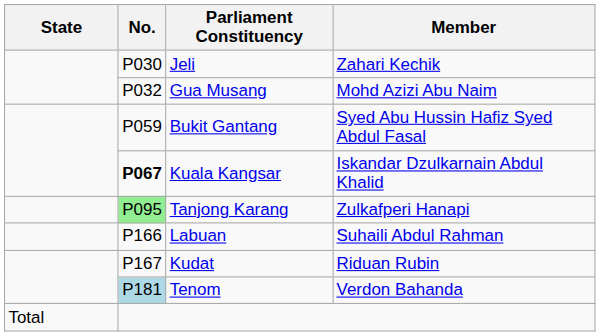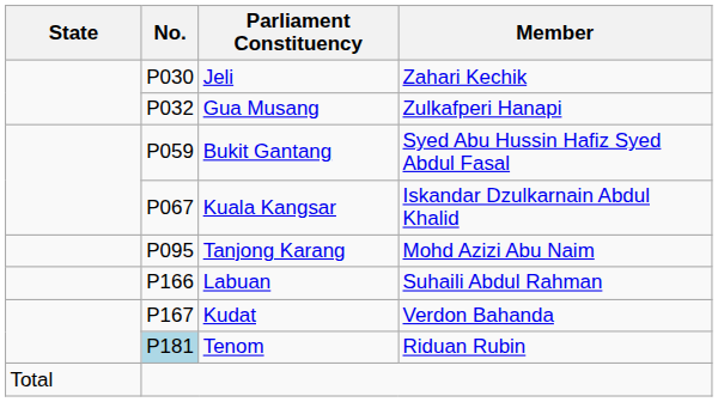 <table class ="wikitable sortable">
 <tr>
 <th style="width:100px;">State</th>
 <th style="width:30px;">No.</th>
 <th style="width:150px;">Parliament Constituency</th>
 <th style="width:240px;">Member</th>
 </tr>
 <tr>
 <td rowspan=2></td>
 <td>P030</td>
 <td><a href='#'>Jeli</a></td>
 <td><a href='#'>Zahari Kechik</a></td>
 </tr>
 <tr>
 <td>P032</td>
 <td><a href='#'>Gua Musang</a></td>
-<td><a href='#'>Mohd Azizi Abu Naim</a></td>
+<td><a href='#'>Zulkafperi Hanapi</a></td>
 </tr>
 <tr>
 <td rowspan=2></td>
 <td>P059</td>
 <td><a href='#'>Bukit Gantang</a></td>
 <td><a href='#'>Syed Abu Hussin Hafiz Syed Abdul Fasal</a></td>
 </tr>
 <tr>
-<td><strong>P067</strong></td>
+<td>P067</td>
 <td><a href='#'>Kuala Kangsar</a></td>
 <td><a href='#'>Iskandar Dzulkarnain Abdul Khalid</a></td>
 </tr>
 <tr>
 <td></td>
-<td style="background: lightgreen;">P095</td>
+<td>P095</td>
 <td><a href='#'>Tanjong Karang</a></td>
-<td><a href='#'>Zulkafperi Hanapi</a></td>
+<td><a href='#'>Mohd Azizi Abu Naim</a></td>
 </tr>
 <tr>
 <td></td>
 <td>P166</td>
 <td><a href='#'>Labuan</a></td>
 <td><a href='#'>Suhaili Abdul Rahman</a></td>
 </tr>
 <tr>
 <td rowspan="2"></td>
 <td>P167</td>
 <td><a href='#'>Kudat</a></td>
-<td><a href='#'>Riduan Rubin</a></td>
+<td><a href='#'>Verdon Bahanda</a></td>
 </tr>
 <tr>
 <td style="background: lightblue;">P181</td>
 <td><a href='#'>Tenom</a></td>
-<td><a href='#'>Verdon Bahanda</a></td>
+<td><a href='#'>Riduan Rubin</a></td>
 </tr>
 <tr>
 <td>Total</td>
 <td colspan="4" style="width:30px;"></td>
 </tr>
 </table>
